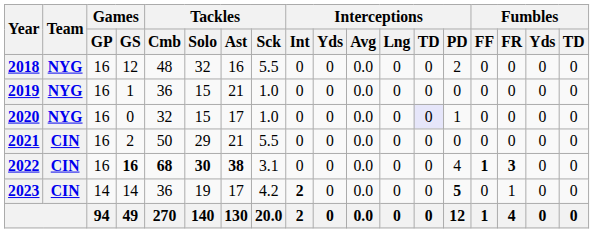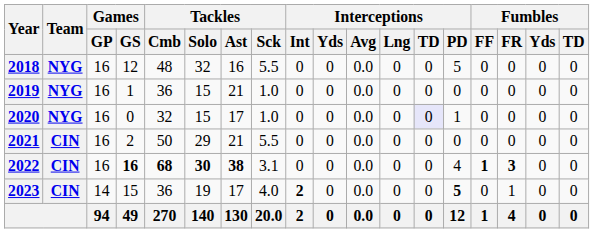 <table class="wikitable" style="text-align:center;">
 <tr>
 <th rowspan="2">Year</th>
 <th rowspan="2">Team</th>
 <th colspan="2">Games</th>
 <th colspan="4">Tackles</th>
 <th colspan="6">Interceptions</th>
 <th colspan="4">Fumbles</th>
 </tr>
 <tr>
 <th>GP</th>
 <th>GS</th>
 <th>Cmb</th>
 <th>Solo</th>
 <th>Ast</th>
 <th>Sck</th>
 <th>Int</th>
 <th>Yds</th>
 <th>Avg</th>
 <th>Lng</th>
 <th>TD</th>
 <th>PD</th>
 <th>FF</th>
 <th>FR</th>
 <th>Yds</th>
 <th>TD</th>
 </tr>
 <tr>
 <th><a href='#'>2018</a></th>
 <th><a href='#'>NYG</a></th>
 <td>16</td>
 <td>12</td>
 <td>48</td>
 <td>32</td>
 <td>16</td>
 <td>5.5</td>
 <td>0</td>
 <td>0</td>
 <td>0.0</td>
 <td>0</td>
 <td>0</td>
-<td>2</td>
+<td>5</td>
 <td>0</td>
 <td>0</td>
 <td>0</td>
 <td>0</td>
 </tr>
 <tr>
 <th><a href='#'>2019</a></th>
 <th><a href='#'>NYG</a></th>
 <td>16</td>
 <td>1</td>
 <td>36</td>
 <td>15</td>
 <td>21</td>
 <td>1.0</td>
 <td>0</td>
 <td>0</td>
 <td>0.0</td>
 <td>0</td>
 <td>0</td>
 <td>0</td>
 <td>0</td>
 <td>0</td>
 <td>0</td>
 <td>0</td>
 </tr>
 <tr>
 <th><a href='#'>2020</a></th>
 <th><a href='#'>NYG</a></th>
 <td>16</td>
 <td>0</td>
 <td>32</td>
 <td>15</td>
 <td>17</td>
 <td>1.0</td>
 <td>0</td>
 <td>0</td>
 <td>0.0</td>
 <td>0</td>
 <td style="background: lavender;">0</td>
 <td>1</td>
 <td>0</td>
 <td>0</td>
 <td>0</td>
 <td>0</td>
 </tr>
 <tr>
 <th><a href='#'>2021</a></th>
 <th><a href='#'>CIN</a></th>
 <td>16</td>
 <td>2</td>
 <td>50</td>
 <td>29</td>
 <td>21</td>
 <td>5.5</td>
 <td>0</td>
 <td>0</td>
 <td>0.0</td>
 <td>0</td>
 <td>0</td>
 <td>0</td>
 <td>0</td>
 <td>0</td>
 <td>0</td>
 <td>0</td>
 </tr>
 <tr>
 <th><a href='#'>2022</a></th>
 <th><a href='#'>CIN</a></th>
 <td>16</td>
 <td><strong>16</strong></td>
 <td><strong>68</strong></td>
 <td><strong>30</strong></td>
 <td><strong>38</strong></td>
 <td>3.1</td>
 <td>0</td>
 <td>0</td>
 <td>0.0</td>
 <td>0</td>
 <td>0</td>
 <td>4</td>
 <td><strong>1</strong></td>
 <td><strong>3</strong></td>
 <td>0</td>
 <td>0</td>
 </tr>
 <tr>
 <th><a href='#'>2023</a></th>
 <th><a href='#'>CIN</a></th>
 <td>14</td>
-<td>14</td>
+<td>15</td>
 <td>36</td>
 <td>19</td>
 <td>17</td>
-<td>4.2</td>
+<td>4.0</td>
 <td><strong>2</strong></td>
 <td>0</td>
 <td>0.0</td>
 <td>0</td>
 <td>0</td>
 <td><strong>5</strong></td>
 <td>0</td>
 <td>1</td>
 <td>0</td>
 <td>0</td>
 </tr>
 <tr>
 <th colspan="2"></th>
 <th>94</th>
 <th>49</th>
 <th>270</th>
 <th>140</th>
 <th>130</th>
 <th>20.0</th>
 <th>2</th>
 <th>0</th>
 <th>0.0</th>
 <th>0</th>
 <th>0</th>
 <th>12</th>
 <th>1</th>
 <th>4</th>
 <th>0</th>
 <th>0</th>
 </tr>
 </table>
